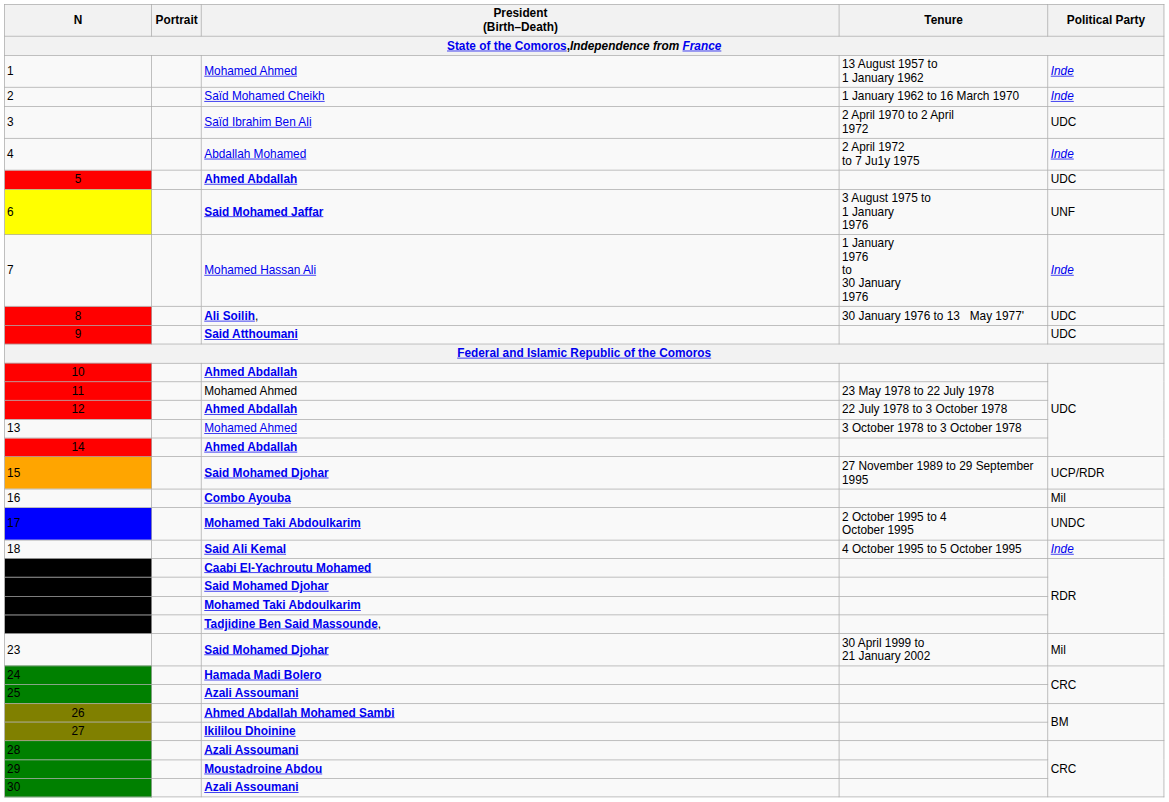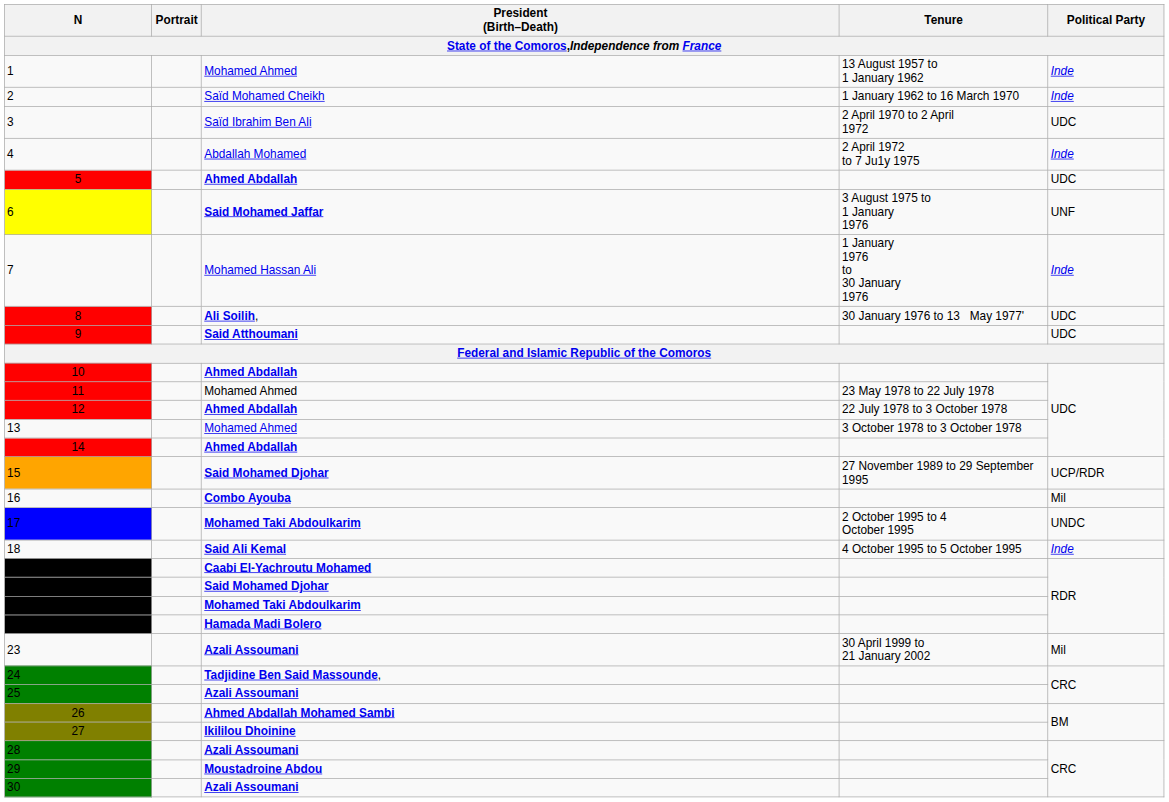 <table class="wikitable">
 <tr align=left>
 <th>N</th>
 <th width="60">Portrait</th>
 <th width="55%">President<br>(Birth–Death)</th>
 <th width="18%">Tenure</th>
 <th width="10%">Political Party</th>
 </tr>
 <tr>
 <th colspan="5"><a href='#'>State of the Comoros</a>,<em>Independence from <a href='#'>France</a></em></th>
 </tr>
 <tr>
 <td>1</td>
 <td></td>
 <td><a href='#'>Mohamed Ahmed</a></td>
 <td>13 August 1957 to<br>1 January 1962</td>
 <td><em><a href='#'>Inde</a></em></td>
 </tr>
 <tr>
 <td>2</td>
 <td></td>
 <td><a href='#'>Saïd Mohamed Cheikh</a></td>
 <td>1 January 1962 to 16 March 1970</td>
 <td><em><a href='#'>Inde</a></em></td>
 </tr>
 <tr>
 <td>3</td>
 <td></td>
 <td><a href='#'>Saïd Ibrahim Ben Ali</a></td>
 <td>2 April 1970 to  2 April<br>1972<br></td>
 <td>UDC</td>
 </tr>
 <tr>
 <td>4</td>
 <td></td>
 <td><a href='#'>Abdallah Mohamed</a></td>
 <td>2 April 1972<br>to 7 Ju1y 1975</td>
 <td><em><a href='#'>Inde</a></em></td>
 </tr>
 <tr>
 <td align="center" style="background-color:Red">5</td>
 <td></td>
 <td><strong><a href='#'>Ahmed Abdallah</a></strong></td>
 <td></td>
 <td>UDC</td>
 </tr>
 <tr>
 <td style="background: Yellow;">6</td>
 <td></td>
 <td><strong><a href='#'>Said Mohamed Jaffar</a></strong></td>
 <td>3 August    1975  to<br>1 January<br>1976</td>
 <td>UNF</td>
 </tr>
 <tr>
 <td>7</td>
 <td></td>
 <td><a href='#'>Mohamed Hassan Ali</a></td>
 <td>1 January<br>1976<br>to<br>30 January<br>1976</td>
 <td><em><a href='#'>Inde</a></em></td>
 </tr>
 <tr>
 <td align="center" style="background-color:Red">8</td>
 <td></td>
 <td><strong><a href='#'>Ali Soilih</a></strong>,</td>
 <td>30 January 1976 to 13   May 1977'</td>
 <td>UDC</td>
 </tr>
 <tr>
 <td align="center" style="background-color:Red">9</td>
 <td></td>
 <td><strong><a href='#'>Said Atthoumani</a></strong></td>
 <td></td>
 <td>UDC</td>
 </tr>
 <tr>
 <th colspan="5"><strong><a href='#'>Federal and Islamic Republic of the Comoros</a></strong></th>
 </tr>
 <tr>
 <td align="center" style="background-color:Red">10</td>
 <td></td>
 <td><strong><a href='#'>Ahmed Abdallah</a></strong></td>
 <td></td>
 <td rowspan="5">UDC</td>
 </tr>
 <tr>
 <td align="center" style="background-color:Red">11</td>
 <td></td>
 <td>Mohamed Ahmed</td>
 <td>23 May 1978 to 22 July 1978</td>
 </tr>
 <tr>
 <td align="center" style="background-color:Red">12</td>
 <td></td>
 <td><strong><a href='#'>Ahmed Abdallah</a></strong></td>
 <td>22 July 1978 to 3 October 1978</td>
 </tr>
 <tr>
 <td>13</td>
 <td></td>
 <td><a href='#'>Mohamed Ahmed</a></td>
 <td>3 October 1978 to 3 October 1978</td>
 </tr>
 <tr>
 <td align="center" style="background-color:Red">14</td>
 <td></td>
 <td><strong><a href='#'>Ahmed Abdallah</a></strong></td>
 <td></td>
 </tr>
 <tr>
 <td style="background: orange;">15</td>
 <td></td>
 <td><strong><a href='#'>Said Mohamed Djohar</a></strong></td>
 <td>27 November 1989 to 29 September  1995</td>
 <td>UCP/RDR</td>
 </tr>
 <tr>
 <td>16</td>
 <td></td>
 <td><strong><a href='#'>Combo Ayouba</a></strong></td>
 <td></td>
 <td>Mil</td>
 </tr>
 <tr>
 <td style="background: Blue;">17</td>
 <td></td>
 <td><strong><a href='#'>Mohamed Taki Abdoulkarim</a></strong></td>
 <td>2 October 1995 to 4<br>October 1995</td>
 <td>UNDC</td>
 </tr>
 <tr>
 <td>18</td>
 <td></td>
 <td><strong><a href='#'>Said Ali Kemal</a></strong></td>
 <td>4 October 1995 to 5 October 1995</td>
 <td><em><a href='#'>Inde</a></em></td>
 </tr>
 <tr>
 <td style="background: Black;">19</td>
 <td></td>
 <td><strong><a href='#'>Caabi El-Yachroutu Mohamed</a></strong></td>
 <td></td>
 <td rowspan="4">RDR</td>
 </tr>
 <tr>
 <td style="background: Black;">20</td>
 <td></td>
 <td><strong><a href='#'>Said Mohamed Djohar</a></strong></td>
 <td></td>
 </tr>
 <tr>
 <td style="background: Black;">21</td>
 <td></td>
 <td><strong><a href='#'>Mohamed Taki Abdoulkarim</a></strong></td>
 <td></td>
 </tr>
 <tr>
 <td style="background: Black;">22</td>
 <td></td>
-<td><strong><a href='#'>Tadjidine Ben Said Massounde</a></strong>,</td>
+<td><strong><a href='#'>Hamada Madi Bolero</a></strong></td>
 <td></td>
 </tr>
 <tr>
 <td>23</td>
 <td></td>
-<td><strong><a href='#'>Said Mohamed Djohar</a></strong></td>
+<td><strong><a href='#'>Azali Assoumani</a></strong></td>
 <td>30 April 1999 to<br>21 January 2002</td>
 <td>Mil</td>
 </tr>
 <tr>
 <td style="background: Green;">24</td>
 <td></td>
-<td><strong><a href='#'>Hamada Madi Bolero</a></strong></td>
+<td><strong><a href='#'>Tadjidine Ben Said Massounde</a></strong>,</td>
 <td></td>
 <td rowspan="2">CRC</td>
 </tr>
 <tr>
 <td style="background: Green;">25</td>
 <td></td>
 <td><strong><a href='#'>Azali Assoumani</a></strong></td>
 <td></td>
 </tr>
 <tr>
 <td align="center" style="background-color: #808000">26</td>
 <td></td>
 <td><strong><a href='#'>Ahmed Abdallah Mohamed Sambi</a></strong></td>
 <td></td>
 <td rowspan="2">BM</td>
 </tr>
 <tr>
 <td align="center" style="background-color: #808000">27</td>
 <td></td>
 <td><strong><a href='#'>Ikililou Dhoinine</a></strong></td>
 <td></td>
 </tr>
 <tr>
 <td style="background: Green;">28</td>
 <td></td>
 <td><strong><a href='#'>Azali Assoumani</a></strong></td>
 <td></td>
 <td rowspan="3">CRC</td>
 </tr>
 <tr>
 <td style="background: Green;">29</td>
 <td></td>
 <td><strong><a href='#'>Moustadroine Abdou</a></strong></td>
 <td></td>
 </tr>
 <tr>
 <td style="background: Green;">30</td>
 <td></td>
 <td><strong><a href='#'>Azali Assoumani</a></strong></td>
 <td></td>
 </tr>
 </table>
